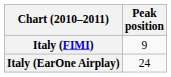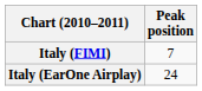 <table class="wikitable sortable plainrowheaders" style="text-align:center;">
 <tr>
 <th>Chart (2010–2011)</th>
 <th>Peak<br>position</th>
 </tr>
 <tr>
 <th scope="row">Italy (<a href='#'>FIMI</a>)</th>
-<td>9</td>
+<td>7</td>
 </tr>
 <tr>
 <th scope="row">Italy (EarOne Airplay)</th>
 <td>24</td>
 </tr>
 </table>
